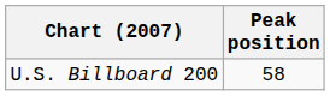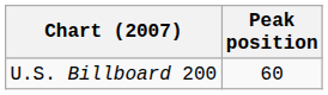 <table class="wikitable">
 <tr>
 <th>Chart (2007)</th>
 <th>Peak<br>position</th>
 </tr>
 <tr>
 <td>U.S. <em>Billboard</em> 200</td>
-<td align="center">58</td>
+<td align="center">60</td>
 </tr>
 </table>
